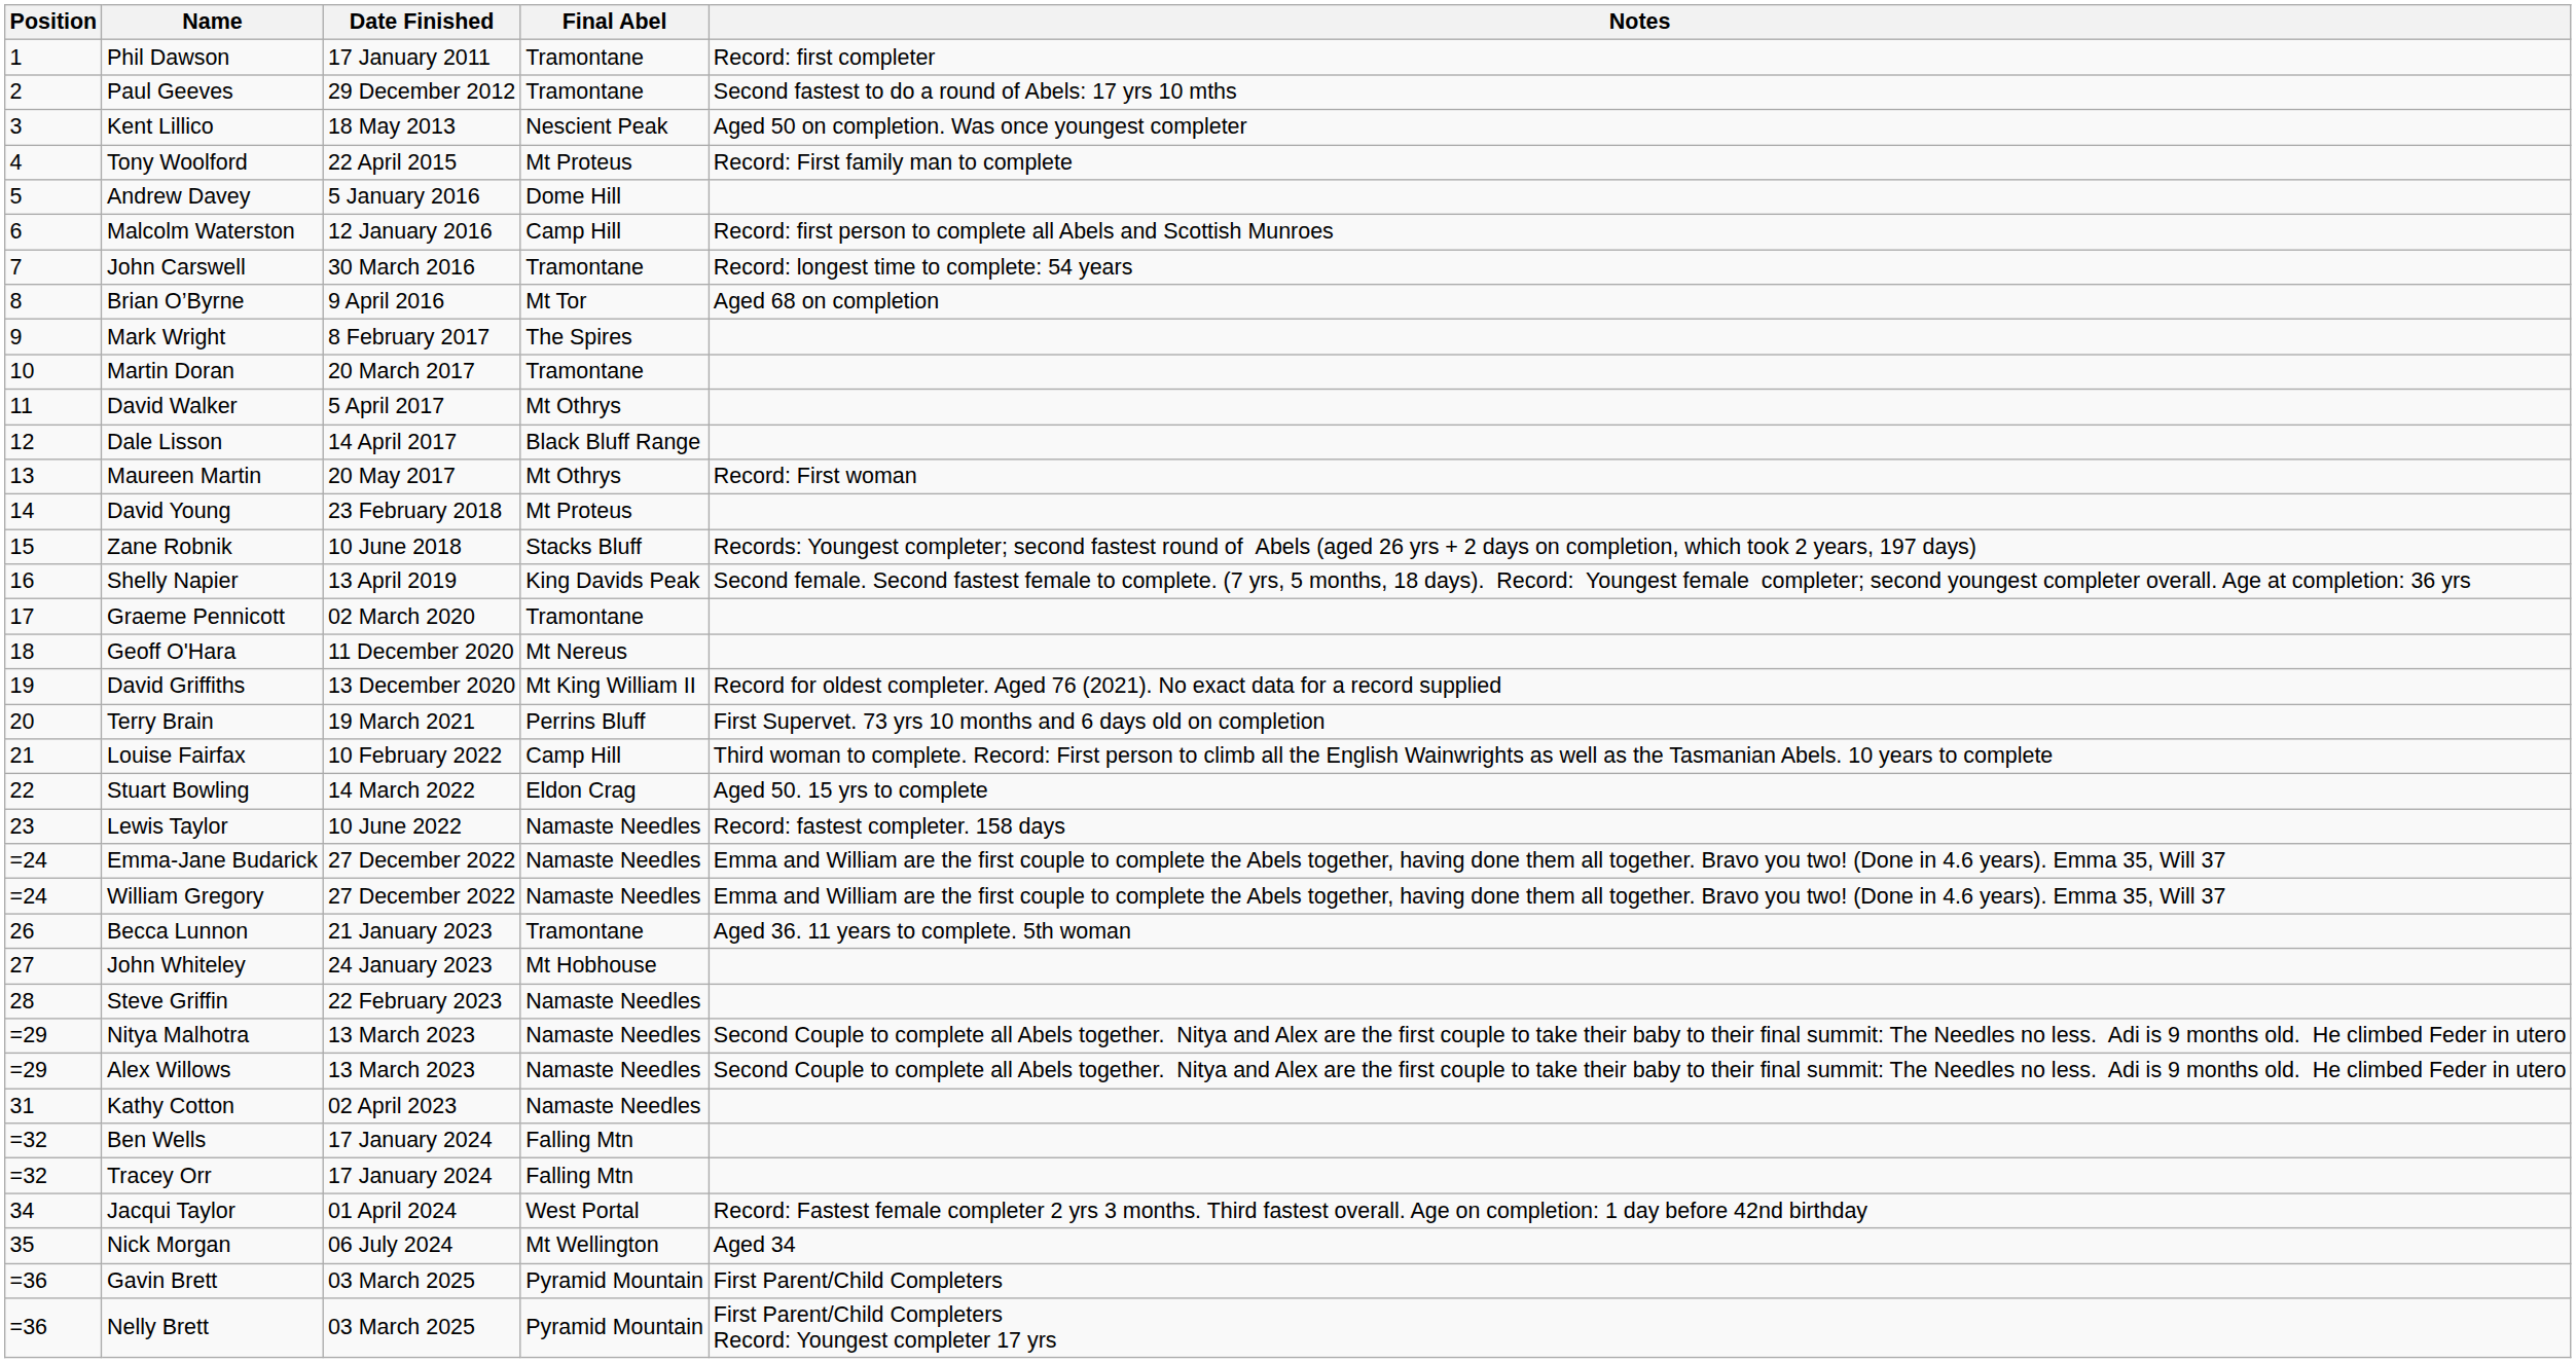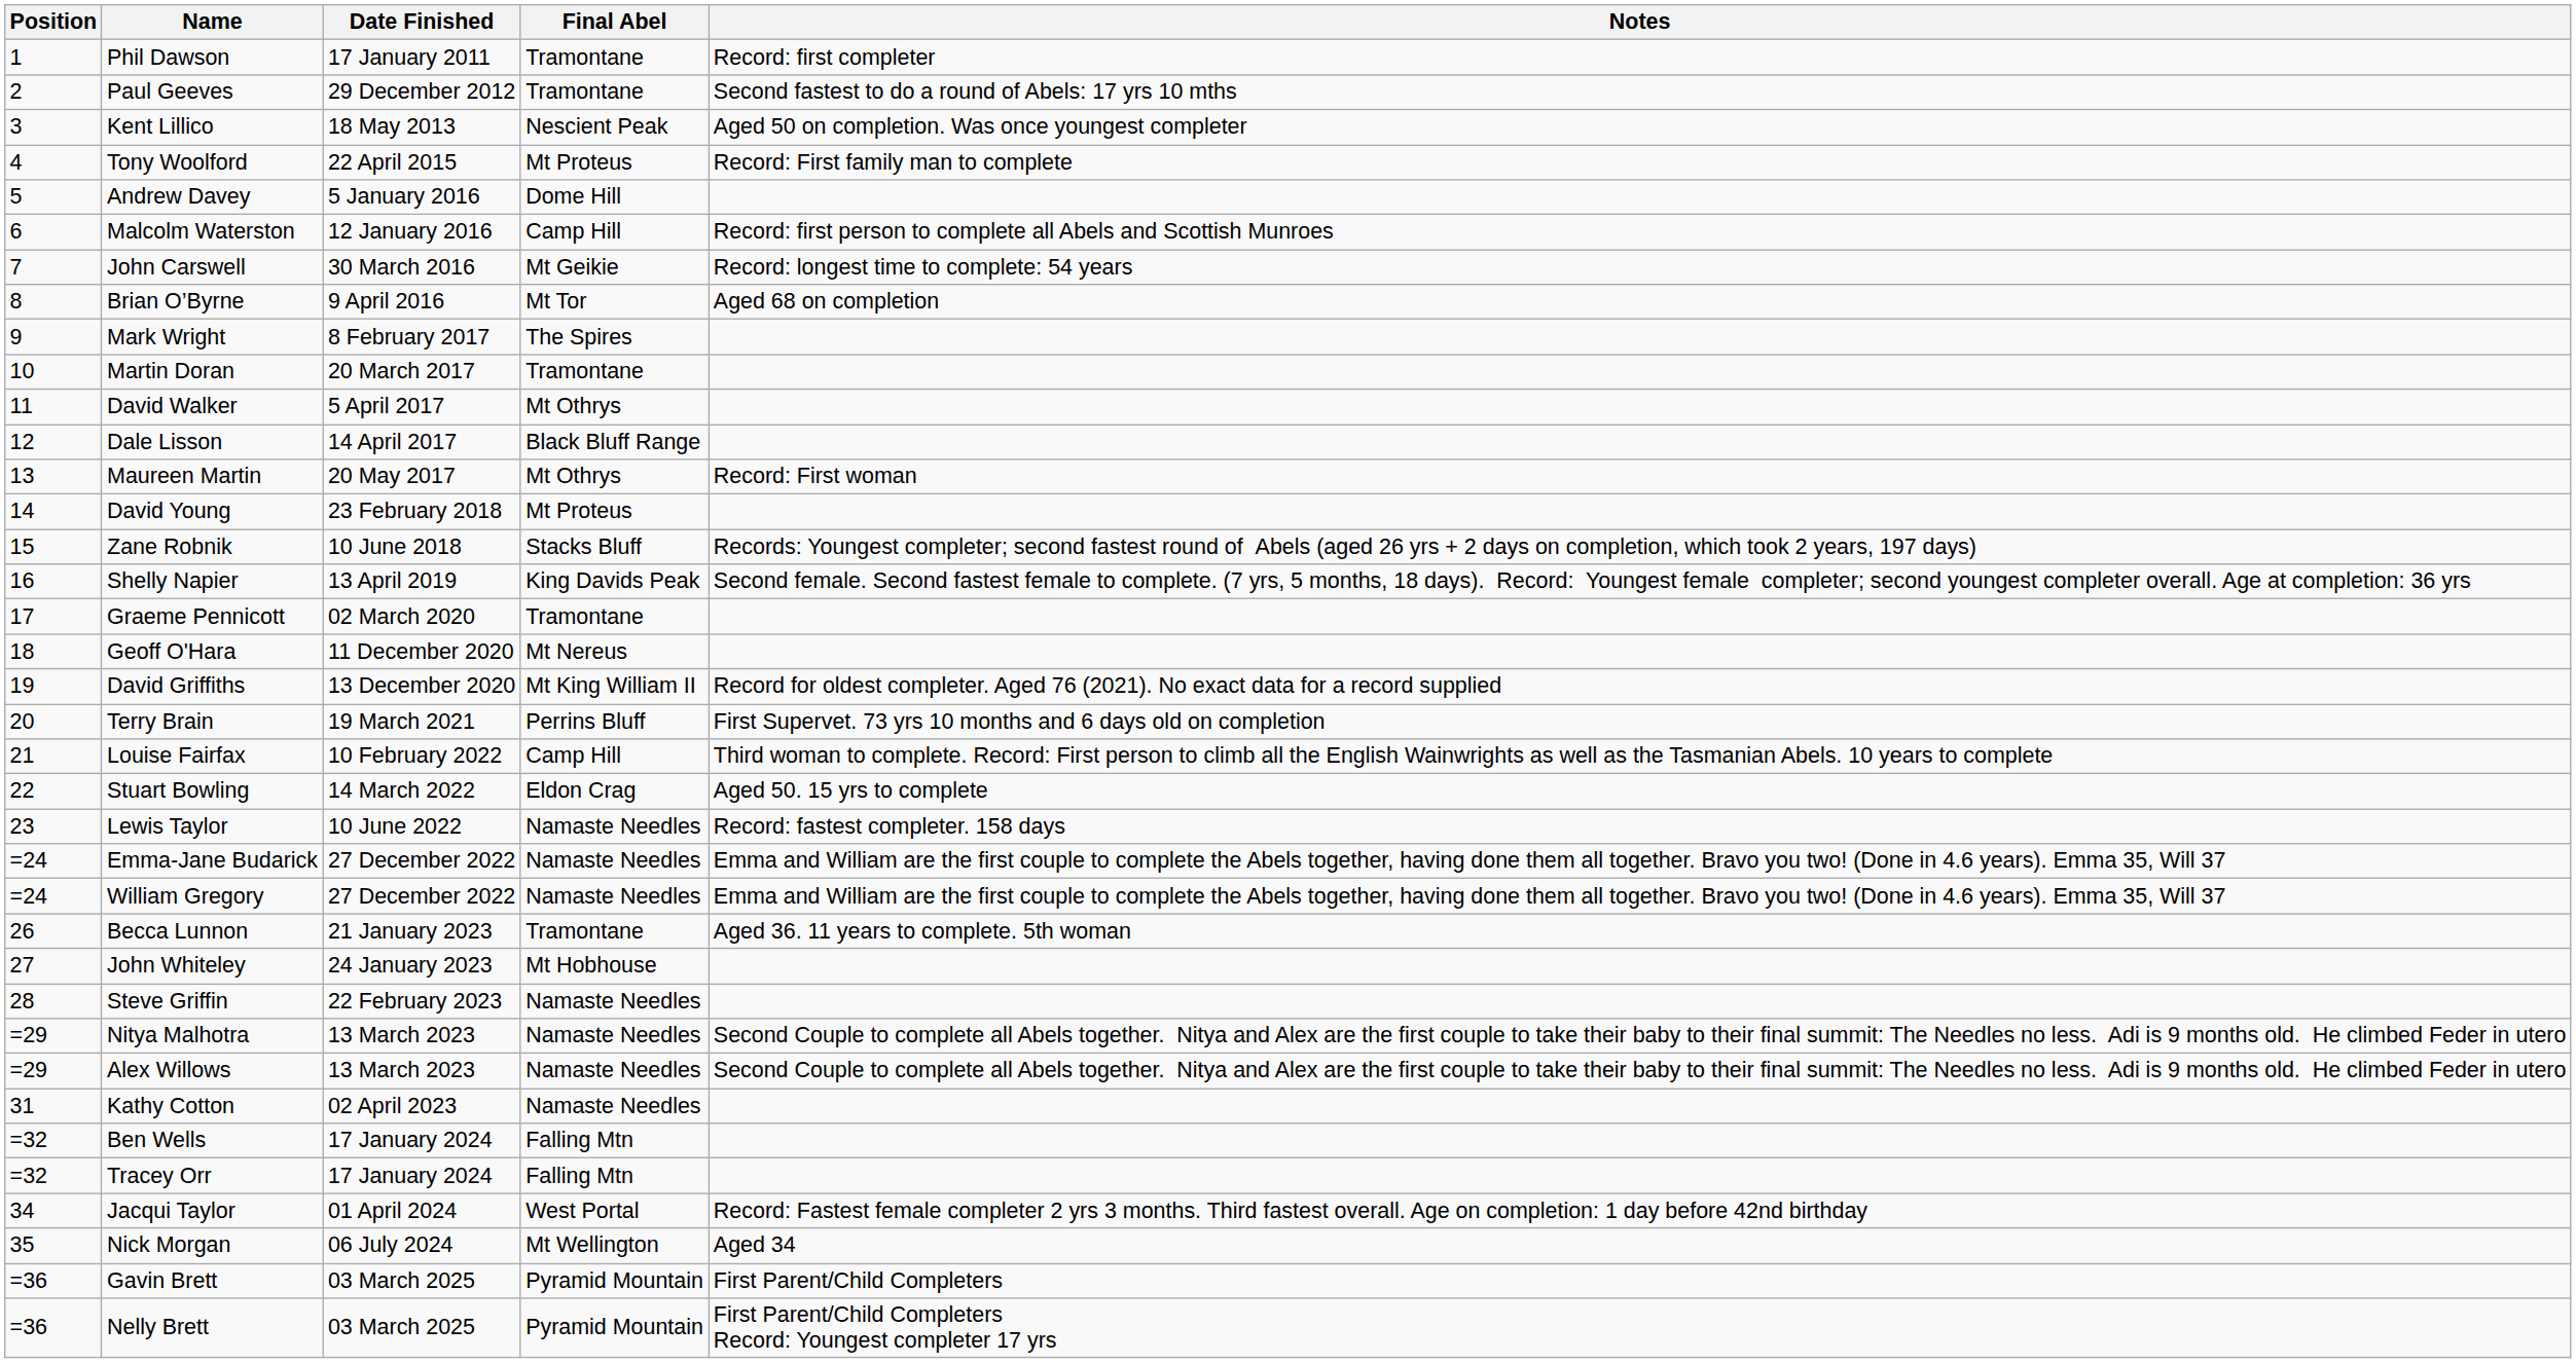 <table class="wikitable mw-collapsible">
 <tr>
 <th>Position</th>
 <th>Name</th>
 <th>Date Finished</th>
 <th>Final Abel</th>
 <th>Notes</th>
 </tr>
 <tr>
 <td>1</td>
 <td>Phil Dawson</td>
 <td>17 January 2011</td>
 <td>Tramontane</td>
 <td>Record: first completer</td>
 </tr>
 <tr>
 <td>2</td>
 <td>Paul Geeves</td>
 <td>29 December 2012</td>
 <td>Tramontane</td>
 <td>Second fastest to do a round of Abels: 17 yrs 10 mths</td>
 </tr>
 <tr>
 <td>3</td>
 <td>Kent Lillico</td>
 <td>18 May 2013</td>
 <td>Nescient Peak</td>
 <td>Aged 50 on completion. Was once youngest completer</td>
 </tr>
 <tr>
 <td>4</td>
 <td>Tony Woolford</td>
 <td>22 April 2015</td>
 <td>Mt Proteus</td>
 <td>Record: First family man to complete</td>
 </tr>
 <tr>
 <td>5</td>
 <td>Andrew Davey</td>
 <td>5 January 2016</td>
 <td>Dome Hill</td>
 <td></td>
 </tr>
 <tr>
 <td>6</td>
 <td>Malcolm Waterston</td>
 <td>12 January 2016</td>
 <td>Camp Hill</td>
 <td>Record: first person to complete all Abels and Scottish Munroes</td>
 </tr>
 <tr>
 <td>7</td>
 <td>John Carswell</td>
 <td>30 March 2016</td>
-<td>Tramontane</td>
+<td>Mt Geikie</td>
 <td>Record: longest time to complete: 54 years</td>
 </tr>
 <tr>
 <td>8</td>
 <td>Brian O’Byrne</td>
 <td>9 April 2016</td>
 <td>Mt Tor</td>
 <td>Aged 68 on completion</td>
 </tr>
 <tr>
 <td>9</td>
 <td>Mark Wright</td>
 <td>8 February 2017</td>
 <td>The Spires</td>
 <td></td>
 </tr>
 <tr>
 <td>10</td>
 <td>Martin Doran</td>
 <td>20 March 2017</td>
 <td>Tramontane</td>
 <td></td>
 </tr>
 <tr>
 <td>11</td>
 <td>David Walker</td>
 <td>5 April 2017</td>
 <td>Mt Othrys</td>
 <td></td>
 </tr>
 <tr>
 <td>12</td>
 <td>Dale Lisson</td>
 <td>14 April 2017</td>
 <td>Black Bluff Range</td>
 <td></td>
 </tr>
 <tr>
 <td>13</td>
 <td>Maureen Martin</td>
 <td>20 May 2017</td>
 <td>Mt Othrys</td>
 <td>Record: First woman</td>
 </tr>
 <tr>
 <td>14</td>
 <td>David Young</td>
 <td>23 February 2018</td>
 <td>Mt Proteus</td>
 <td></td>
 </tr>
 <tr>
 <td>15</td>
 <td>Zane Robnik</td>
 <td>10 June 2018</td>
 <td>Stacks Bluff</td>
 <td>Records: Youngest completer; second fastest round of  Abels (aged 26 yrs + 2 days on completion, which took 2 years, 197 days)</td>
 </tr>
 <tr>
 <td>16</td>
 <td>Shelly Napier</td>
 <td>13 April 2019</td>
 <td>King Davids Peak</td>
 <td>Second female. Second fastest female to complete. (7 yrs, 5 months, 18 days).  Record:  Youngest female  completer; second youngest completer overall. Age at completion: 36 yrs</td>
 </tr>
 <tr>
 <td>17</td>
 <td>Graeme Pennicott</td>
 <td>02 March 2020</td>
 <td>Tramontane</td>
 <td></td>
 </tr>
 <tr>
 <td>18</td>
 <td>Geoff O'Hara</td>
 <td>11 December 2020</td>
 <td>Mt Nereus</td>
 <td></td>
 </tr>
 <tr>
 <td>19</td>
 <td>David Griffiths</td>
 <td>13 December 2020</td>
 <td>Mt King William II</td>
 <td>Record for oldest completer. Aged 76 (2021). No exact data for a record supplied</td>
 </tr>
 <tr>
 <td>20</td>
 <td>Terry Brain</td>
 <td>19 March 2021</td>
 <td>Perrins Bluff</td>
 <td>First Supervet. 73 yrs 10 months and 6 days old on completion</td>
 </tr>
 <tr>
 <td>21</td>
 <td>Louise Fairfax</td>
 <td>10 February 2022</td>
 <td>Camp Hill</td>
 <td>Third woman to complete. Record: First person to climb all the English Wainwrights as well as the Tasmanian Abels. 10 years to complete</td>
 </tr>
 <tr>
 <td>22</td>
 <td>Stuart Bowling</td>
 <td>14 March 2022</td>
 <td>Eldon Crag</td>
 <td>Aged 50. 15 yrs to complete</td>
 </tr>
 <tr>
 <td>23</td>
 <td>Lewis Taylor</td>
 <td>10 June 2022</td>
 <td>Namaste Needles</td>
 <td>Record: fastest completer. 158 days</td>
 </tr>
 <tr>
 <td>=24</td>
 <td>Emma-Jane Budarick</td>
 <td>27 December 2022</td>
 <td>Namaste Needles</td>
 <td>Emma and William are the first couple to complete the Abels together, having done them all together. Bravo you two! (Done in 4.6 years). Emma 35, Will 37</td>
 </tr>
 <tr>
 <td>=24</td>
 <td>William Gregory</td>
 <td>27 December 2022</td>
 <td>Namaste Needles</td>
 <td>Emma and William are the first couple to complete the Abels together, having done them all together. Bravo you two! (Done in 4.6 years). Emma 35, Will 37</td>
 </tr>
 <tr>
 <td>26</td>
 <td>Becca Lunnon</td>
 <td>21 January 2023</td>
 <td>Tramontane</td>
 <td>Aged 36. 11 years to complete. 5th woman</td>
 </tr>
 <tr>
 <td>27</td>
 <td>John Whiteley</td>
 <td>24 January 2023</td>
 <td>Mt Hobhouse</td>
 <td></td>
 </tr>
 <tr>
 <td>28</td>
 <td>Steve Griffin</td>
 <td>22 February 2023</td>
 <td>Namaste Needles</td>
 <td></td>
 </tr>
 <tr>
 <td>=29</td>
 <td>Nitya Malhotra</td>
 <td>13 March 2023</td>
 <td>Namaste Needles</td>
 <td>Second Couple to complete all Abels together.  Nitya and Alex are the first couple to take their baby to their final summit: The Needles no less.  Adi is 9 months old.  He climbed Feder in utero</td>
 </tr>
 <tr>
 <td>=29</td>
 <td>Alex Willows</td>
 <td>13 March 2023</td>
 <td>Namaste Needles</td>
 <td>Second Couple to complete all Abels together.  Nitya and Alex are the first couple to take their baby to their final summit: The Needles no less.  Adi is 9 months old.  He climbed Feder in utero</td>
 </tr>
 <tr>
 <td>31</td>
 <td>Kathy Cotton</td>
 <td>02 April 2023</td>
 <td>Namaste Needles</td>
 <td></td>
 </tr>
 <tr>
 <td>=32</td>
 <td>Ben Wells</td>
 <td>17 January 2024</td>
 <td>Falling Mtn</td>
 <td></td>
 </tr>
 <tr>
 <td>=32</td>
 <td>Tracey Orr</td>
 <td>17 January 2024</td>
 <td>Falling Mtn</td>
 <td></td>
 </tr>
 <tr>
 <td>34</td>
 <td>Jacqui Taylor</td>
 <td>01 April 2024</td>
 <td>West Portal</td>
 <td>Record: Fastest female completer 2 yrs 3 months. Third fastest overall. Age on completion: 1 day before 42nd birthday</td>
 </tr>
 <tr>
 <td>35</td>
 <td>Nick Morgan</td>
 <td>06 July 2024</td>
 <td>Mt Wellington</td>
 <td>Aged 34</td>
 </tr>
 <tr>
 <td>=36</td>
 <td>Gavin Brett</td>
 <td>03 March 2025</td>
 <td>Pyramid Mountain</td>
 <td>First Parent/Child Completers</td>
 </tr>
 <tr>
 <td>=36</td>
 <td>Nelly Brett</td>
 <td>03 March 2025</td>
 <td>Pyramid Mountain</td>
 <td>First Parent/Child Completers<br>Record: Youngest completer 17 yrs</td>
 </tr>
 </table>
